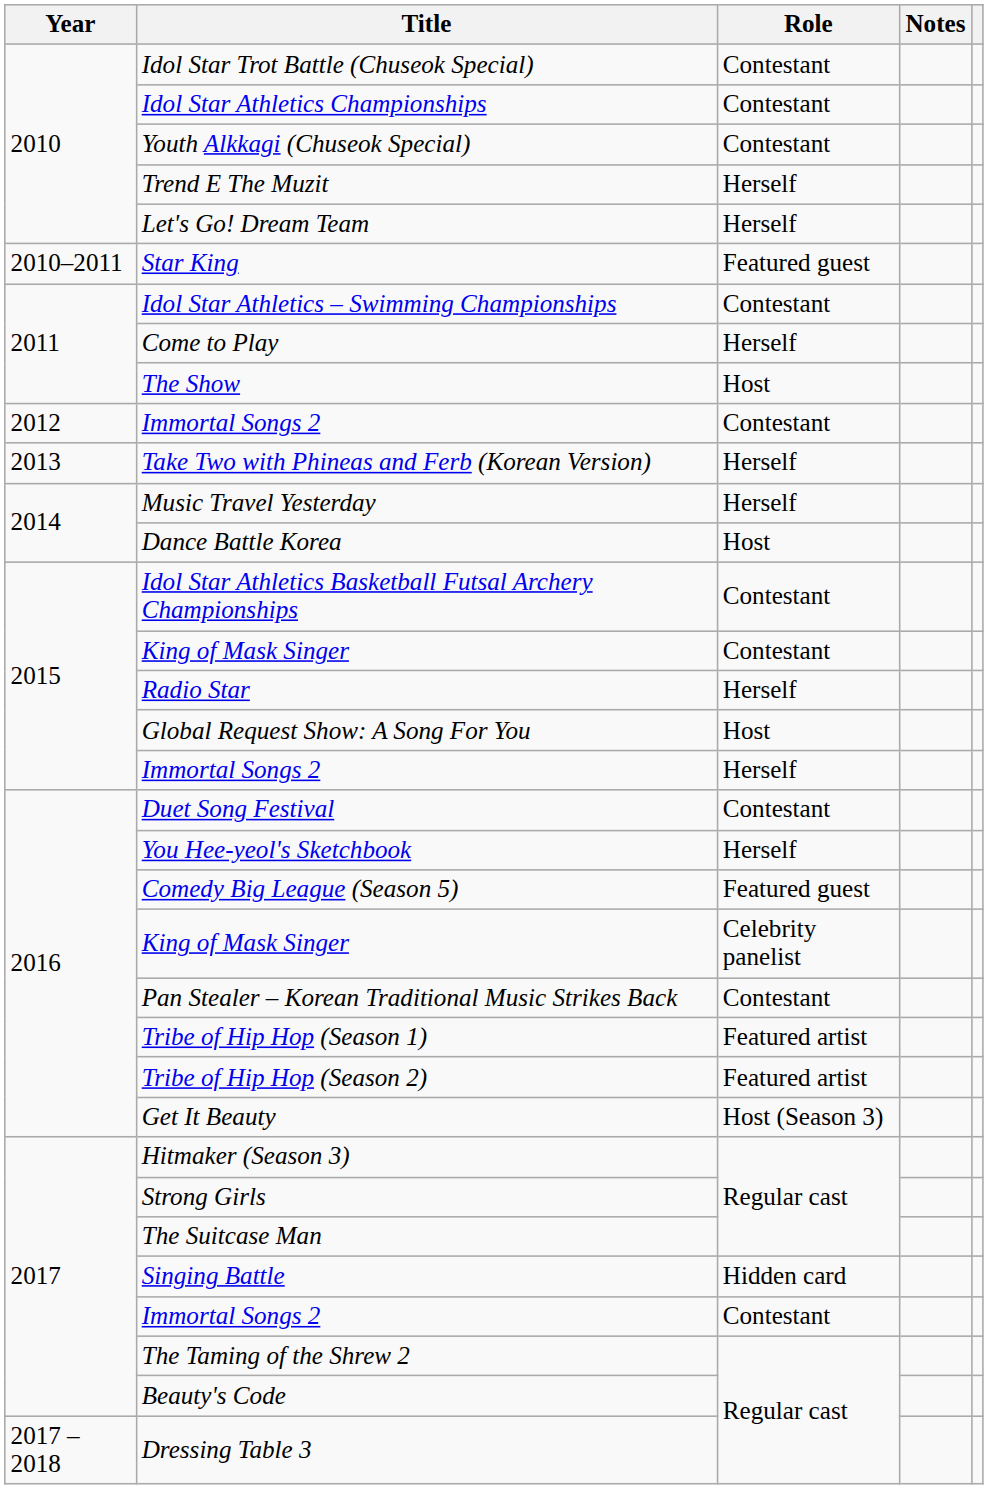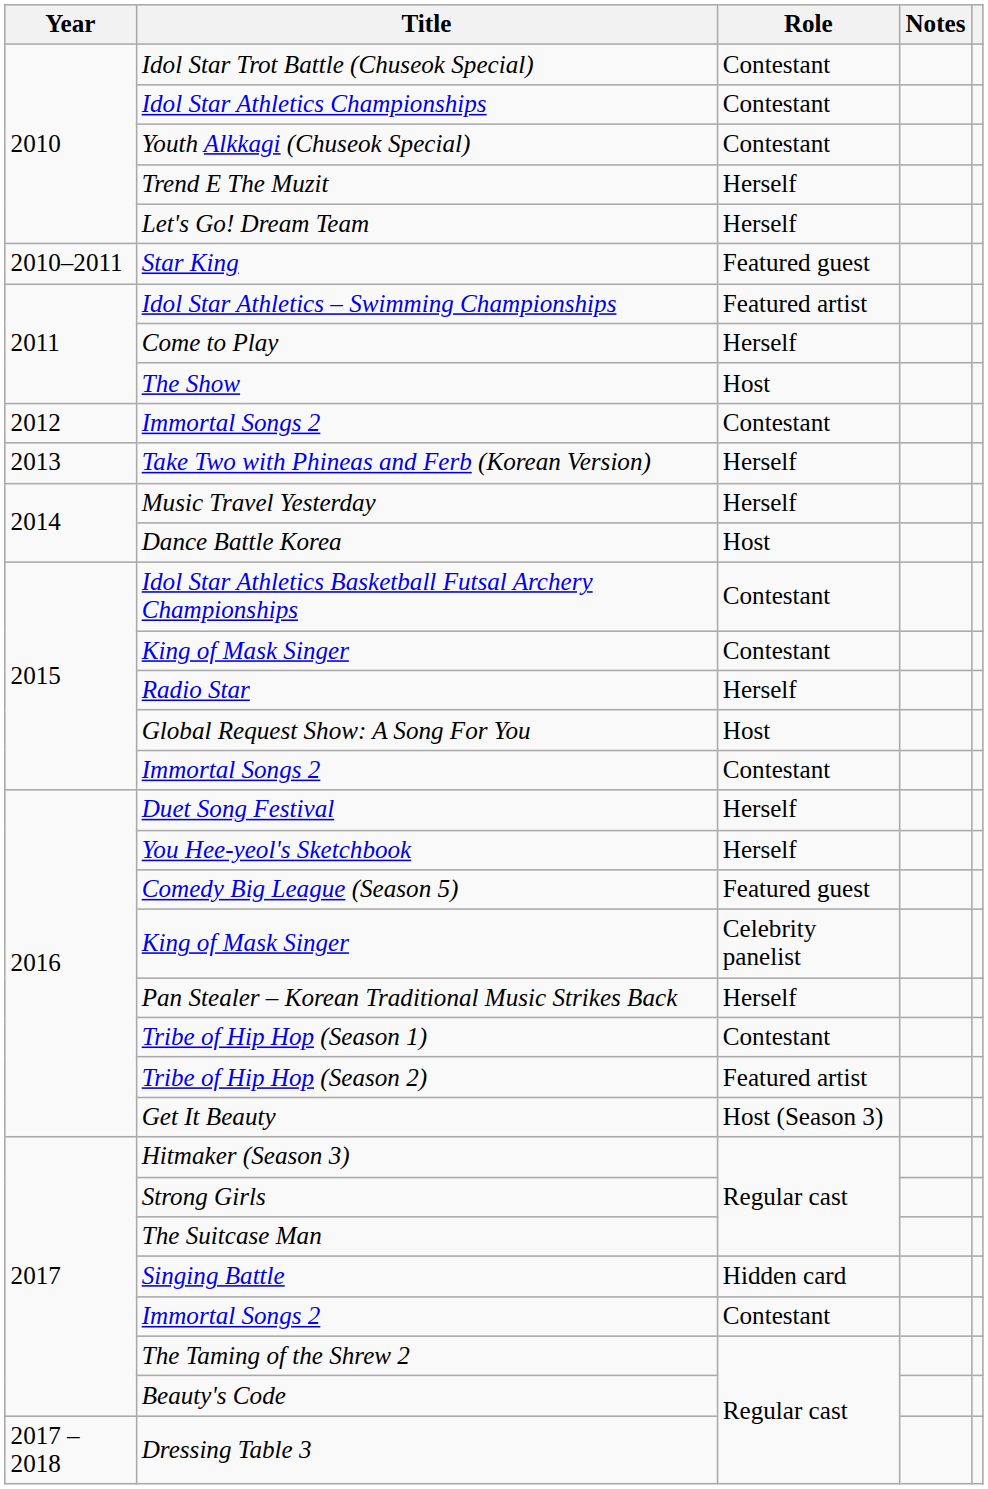 <table class="wikitable" style="width:100%">
 <tr>
 <th scope="col">Year</th>
 <th scope="col">Title</th>
 <th scope="col">Role</th>
 <th scope="col">Notes</th>
 <th scope="col"></th>
 </tr>
 <tr>
 <td rowspan="5">2010</td>
 <td><em>Idol Star Trot Battle (Chuseok Special)</em></td>
 <td>Contestant</td>
 <td></td>
 <td></td>
 </tr>
 <tr>
 <td><em><a href='#'>Idol Star Athletics Championships</a></em></td>
 <td>Contestant</td>
 <td></td>
 <td></td>
 </tr>
 <tr>
 <td><em>Youth <a href='#'>Alkkagi</a> (Chuseok Special)</em></td>
 <td>Contestant</td>
 <td></td>
 <td></td>
 </tr>
 <tr>
 <td><em>Trend E The Muzit</em></td>
 <td>Herself</td>
 <td></td>
 <td></td>
 </tr>
 <tr>
 <td><em>Let's Go! Dream Team</em></td>
 <td>Herself</td>
 <td></td>
 <td></td>
 </tr>
 <tr>
 <td>2010–2011</td>
 <td><em><a href='#'>Star King</a></em></td>
 <td>Featured guest</td>
 <td></td>
 <td></td>
 </tr>
 <tr>
 <td rowspan="3">2011</td>
 <td><em><a href='#'>Idol Star Athletics – Swimming Championships</a></em></td>
-<td>Contestant</td>
+<td>Featured artist</td>
 <td></td>
 <td></td>
 </tr>
 <tr>
 <td><em>Come to Play</em></td>
 <td>Herself</td>
 <td></td>
 <td></td>
 </tr>
 <tr>
 <td><em><a href='#'>The Show</a></em></td>
 <td>Host</td>
 <td></td>
 <td></td>
 </tr>
 <tr>
 <td>2012</td>
 <td><em><a href='#'>Immortal Songs 2</a></em></td>
 <td>Contestant</td>
 <td></td>
 <td></td>
 </tr>
 <tr>
 <td>2013</td>
 <td><em><a href='#'>Take Two with Phineas and Ferb</a> (Korean Version)</em></td>
 <td>Herself</td>
 <td></td>
 <td></td>
 </tr>
 <tr>
 <td rowspan= "2">2014</td>
 <td><em>Music Travel Yesterday</em></td>
 <td>Herself</td>
 <td></td>
 <td></td>
 </tr>
 <tr>
 <td><em>Dance Battle Korea</em></td>
 <td>Host</td>
 <td></td>
 <td></td>
 </tr>
 <tr>
 <td rowspan="5">2015</td>
 <td><em><a href='#'>Idol Star Athletics Basketball Futsal Archery Championships</a></em></td>
 <td>Contestant</td>
 <td></td>
 <td></td>
 </tr>
 <tr>
 <td><em><a href='#'>King of Mask Singer</a></em></td>
 <td>Contestant</td>
 <td></td>
 <td></td>
 </tr>
 <tr>
 <td><em><a href='#'>Radio Star</a></em></td>
 <td>Herself</td>
 <td></td>
 <td></td>
 </tr>
 <tr>
 <td><em>Global Request Show: A Song For You</em></td>
 <td>Host</td>
 <td></td>
 <td></td>
 </tr>
 <tr>
 <td><em><a href='#'>Immortal Songs 2</a></em></td>
-<td>Herself</td>
+<td>Contestant</td>
 <td></td>
 <td></td>
 </tr>
 <tr>
 <td rowspan="8">2016</td>
 <td><em><a href='#'>Duet Song Festival</a></em></td>
-<td>Contestant</td>
+<td>Herself</td>
 <td></td>
 <td></td>
 </tr>
 <tr>
 <td><em><a href='#'>You Hee-yeol's Sketchbook</a></em></td>
 <td>Herself</td>
 <td></td>
 <td></td>
 </tr>
 <tr>
 <td><em><a href='#'>Comedy Big League</a> (Season 5)</em></td>
 <td>Featured guest</td>
 <td></td>
 <td></td>
 </tr>
 <tr>
 <td><em><a href='#'>King of Mask Singer</a></em></td>
 <td>Celebrity panelist</td>
 <td></td>
 <td></td>
 </tr>
 <tr>
 <td><em>Pan Stealer – Korean Traditional Music Strikes Back</em></td>
-<td>Contestant</td>
+<td>Herself</td>
 <td></td>
 <td></td>
 </tr>
 <tr>
 <td><em><a href='#'>Tribe of Hip Hop</a> (Season 1)</em></td>
-<td>Featured artist</td>
+<td>Contestant</td>
 <td></td>
 <td></td>
 </tr>
 <tr>
 <td><em><a href='#'>Tribe of Hip Hop</a> (Season 2)</em></td>
 <td>Featured artist</td>
 <td></td>
 <td></td>
 </tr>
 <tr>
 <td><em>Get It Beauty</em></td>
 <td>Host (Season 3)</td>
 <td></td>
 <td></td>
 </tr>
 <tr>
 <td rowspan="7">2017</td>
 <td><em>Hitmaker (Season 3)</em></td>
 <td rowspan="3">Regular cast</td>
 <td></td>
 <td></td>
 </tr>
 <tr>
 <td><em>Strong Girls</em></td>
 <td></td>
 <td></td>
 </tr>
 <tr>
 <td><em>The Suitcase Man</em></td>
 <td></td>
 <td></td>
 </tr>
 <tr>
 <td><a href='#'><em>Singing Battle</em></a></td>
 <td>Hidden card</td>
 <td></td>
 </tr>
 <tr>
 <td><em><a href='#'>Immortal Songs 2</a></em></td>
 <td>Contestant</td>
 <td></td>
 <td></td>
 </tr>
 <tr>
 <td><em>The Taming of the Shrew 2</em></td>
 <td rowspan="3">Regular cast</td>
 <td></td>
 <td></td>
 </tr>
 <tr>
 <td><em>Beauty's Code</em></td>
 <td></td>
 <td></td>
 </tr>
 <tr>
 <td>2017 – 2018</td>
 <td><em>Dressing Table 3</em></td>
 <td></td>
 <td></td>
 </tr>
 </table>
